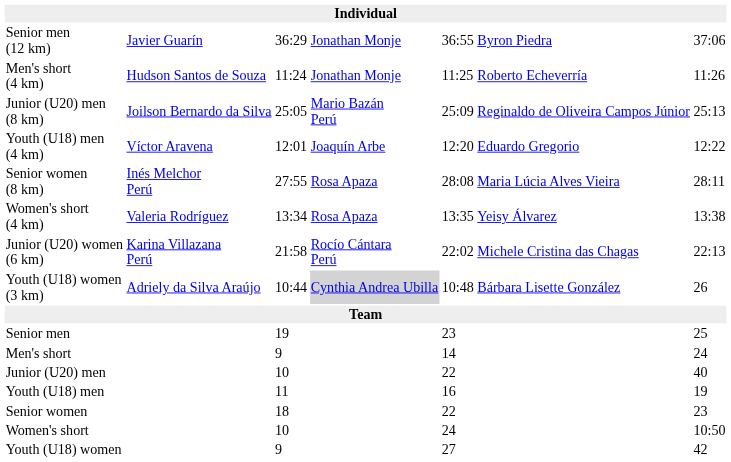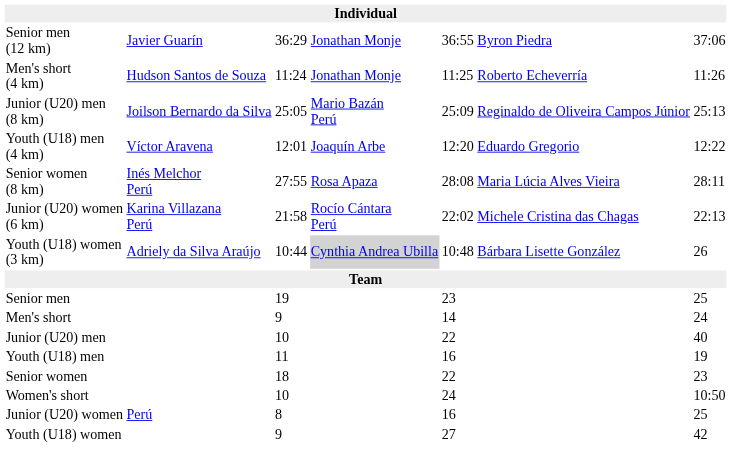 <table>
 <tr>
 <td colspan=7 bgcolor=#eeeeee style=text-align:center;><strong>Individual</strong></td>
 </tr>
 <tr>
 <td>Senior men<br>(12 km)</td>
 <td><a href='#'>Javier Guarín</a><br></td>
 <td>36:29</td>
 <td><a href='#'>Jonathan Monje</a><br></td>
 <td>36:55</td>
 <td><a href='#'>Byron Piedra</a><br></td>
 <td>37:06</td>
 </tr>
 <tr>
 <td>Men's short<br>(4 km)</td>
 <td><a href='#'>Hudson Santos de Souza</a><br></td>
 <td>11:24</td>
 <td><a href='#'>Jonathan Monje</a><br></td>
 <td>11:25</td>
 <td><a href='#'>Roberto Echeverría</a><br></td>
 <td>11:26</td>
 </tr>
 <tr>
 <td>Junior (U20) men<br>(8 km)</td>
 <td><a href='#'>Joilson Bernardo da Silva</a><br></td>
 <td>25:05</td>
 <td><a href='#'>Mario Bazán</a><br> <a href='#'>Perú</a></td>
 <td>25:09</td>
 <td><a href='#'>Reginaldo de Oliveira Campos Júnior</a><br></td>
 <td>25:13</td>
 </tr>
 <tr>
 <td>Youth (U18) men<br>(4 km)</td>
 <td><a href='#'>Víctor Aravena</a><br></td>
 <td>12:01</td>
 <td><a href='#'>Joaquín Arbe</a><br></td>
 <td>12:20</td>
 <td><a href='#'>Eduardo Gregorio</a><br></td>
 <td>12:22</td>
 </tr>
 <tr>
 <td>Senior women<br>(8 km)</td>
 <td><a href='#'>Inés Melchor</a><br> <a href='#'>Perú</a></td>
 <td>27:55</td>
 <td><a href='#'>Rosa Apaza</a><br></td>
 <td>28:08</td>
 <td><a href='#'>Maria Lúcia Alves Vieira</a><br></td>
 <td>28:11</td>
-</tr>
-<tr>
-<td>Women's short<br>(4 km)</td>
-<td><a href='#'>Valeria Rodríguez</a><br></td>
-<td>13:34</td>
-<td><a href='#'>Rosa Apaza</a><br></td>
-<td>13:35</td>
-<td><a href='#'>Yeisy Álvarez</a><br></td>
-<td>13:38</td>
 </tr>
 <tr>
 <td>Junior (U20) women<br>(6 km)</td>
 <td><a href='#'>Karina Villazana</a><br> <a href='#'>Perú</a></td>
 <td>21:58</td>
 <td><a href='#'>Rocío Cántara</a><br> <a href='#'>Perú</a></td>
 <td>22:02</td>
 <td><a href='#'>Michele Cristina das Chagas</a><br></td>
 <td>22:13</td>
 </tr>
 <tr>
 <td>Youth (U18) women<br>(3 km)</td>
 <td><a href='#'>Adriely da Silva Araújo</a><br></td>
 <td>10:44</td>
 <td style="background: lightgrey;"><a href='#'>Cynthia Andrea Ubilla</a><br></td>
 <td>10:48</td>
 <td><a href='#'>Bárbara Lisette González</a><br></td>
 <td>26</td>
 </tr>
 <tr>
 <td colspan=7 bgcolor=#eeeeee style=text-align:center;><strong>Team</strong></td>
 </tr>
 <tr>
 <td>Senior men</td>
 <td></td>
 <td>19</td>
 <td></td>
 <td>23</td>
 <td></td>
 <td>25</td>
 </tr>
 <tr>
 <td>Men's short</td>
 <td></td>
 <td>9</td>
 <td></td>
 <td>14</td>
 <td></td>
 <td>24</td>
 </tr>
 <tr>
 <td>Junior (U20) men</td>
 <td></td>
 <td>10</td>
 <td></td>
 <td>22</td>
 <td></td>
 <td>40</td>
 </tr>
 <tr>
 <td>Youth (U18) men</td>
 <td></td>
 <td>11</td>
 <td></td>
 <td>16</td>
 <td></td>
 <td>19</td>
 </tr>
 <tr>
 <td>Senior women</td>
 <td></td>
 <td>18</td>
 <td></td>
 <td>22</td>
 <td></td>
 <td>23</td>
 </tr>
 <tr>
 <td>Women's short</td>
 <td></td>
 <td>10</td>
 <td></td>
 <td>24</td>
 <td></td>
 <td>10:50</td>
 </tr>
 <tr>
+<td>Junior (U20) women</td>
+<td> <a href='#'>Perú</a></td>
+<td>8</td>
+<td></td>
+<td>16</td>
+<td></td>
+<td>25</td>
+</tr>
+<tr>
 <td>Youth (U18) women</td>
 <td></td>
 <td>9</td>
 <td></td>
 <td>27</td>
 <td></td>
 <td>42</td>
 </tr>
 </table>
